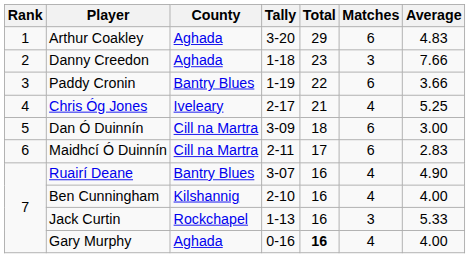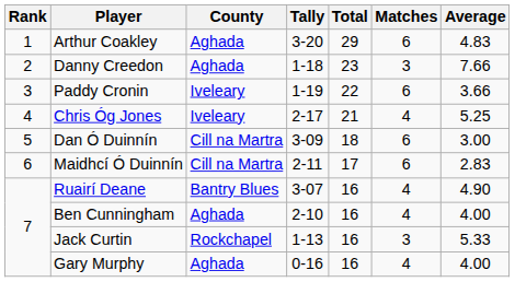 <table class="wikitable">
 <tr>
 <th>Rank</th>
 <th>Player</th>
 <th>County</th>
 <th>Tally</th>
 <th>Total</th>
 <th>Matches</th>
 <th>Average</th>
 </tr>
 <tr>
 <td rowspan=1 align=center>1</td>
 <td>Arthur Coakley</td>
 <td><a href='#'>Aghada</a></td>
 <td align=center>3-20</td>
 <td align=center>29</td>
 <td align=center>6</td>
 <td align=center>4.83</td>
 </tr>
 <tr>
 <td rowspan=1 align=center>2</td>
 <td>Danny Creedon</td>
 <td><a href='#'>Aghada</a></td>
 <td align=center>1-18</td>
 <td align=center>23</td>
 <td align=center>3</td>
 <td align=center>7.66</td>
 </tr>
 <tr>
 <td rowspan=1 align=center>3</td>
 <td>Paddy Cronin</td>
-<td><a href='#'>Bantry Blues</a></td>
+<td><a href='#'>Iveleary</a></td>
 <td align=center>1-19</td>
 <td align=center>22</td>
 <td align=center>6</td>
 <td align=center>3.66</td>
 </tr>
 <tr>
 <td rowspan=1 align=center>4</td>
 <td><a href='#'>Chris Óg Jones</a></td>
 <td><a href='#'>Iveleary</a></td>
 <td align=center>2-17</td>
 <td align=center>21</td>
 <td align=center>4</td>
 <td align=center>5.25</td>
 </tr>
 <tr>
 <td rowspan=1 align=center>5</td>
 <td>Dan Ó Duinnín</td>
 <td><a href='#'>Cill na Martra</a></td>
 <td align=center>3-09</td>
 <td align=center>18</td>
 <td align=center>6</td>
 <td align=center>3.00</td>
 </tr>
 <tr>
 <td rowspan=1 align=center>6</td>
 <td>Maidhcí Ó Duinnín</td>
 <td><a href='#'>Cill na Martra</a></td>
 <td align=center>2-11</td>
 <td align=center>17</td>
 <td align=center>6</td>
 <td align=center>2.83</td>
 </tr>
 <tr>
 <td rowspan=4 align=center>7</td>
 <td><a href='#'>Ruairí Deane</a></td>
 <td><a href='#'>Bantry Blues</a></td>
 <td align=center>3-07</td>
 <td align=center>16</td>
 <td align=center>4</td>
 <td align=center>4.90</td>
 </tr>
 <tr>
 <td>Ben Cunningham</td>
-<td><a href='#'>Kilshannig</a></td>
+<td><a href='#'>Aghada</a></td>
 <td align=center>2-10</td>
 <td align=center>16</td>
 <td align=center>4</td>
 <td align=center>4.00</td>
 </tr>
 <tr>
 <td>Jack Curtin</td>
 <td><a href='#'>Rockchapel</a></td>
 <td align=center>1-13</td>
 <td align=center>16</td>
 <td align=center>3</td>
 <td align=center>5.33</td>
 </tr>
 <tr>
 <td>Gary Murphy</td>
 <td><a href='#'>Aghada</a></td>
 <td align=center>0-16</td>
-<td align=center><strong>16</strong></td>
+<td align=center>16</td>
 <td align=center>4</td>
 <td align=center>4.00</td>
 </tr>
 </table>
